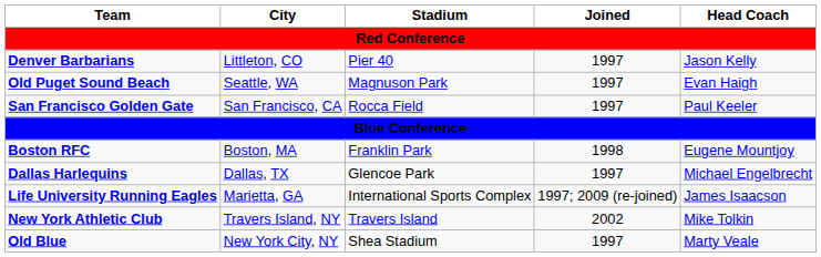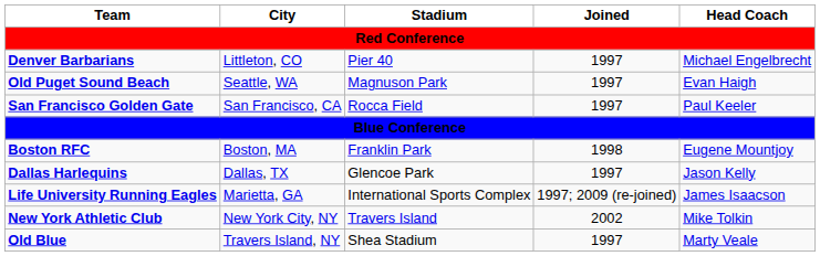 <table class="wikitable" style="text-align:left">
 <tr>
 <th style="background:white">Team</th>
 <th style="background:white">City</th>
 <th style="background:white">Stadium</th>
 <th style="background:white">Joined</th>
 <th style="background:white">Head Coach</th>
 </tr>
 <tr>
 <th style="background:red;" colspan="6"><span>Red Conference</span></th>
 </tr>
 <tr>
 <td><strong><a href='#'>Denver Barbarians</a></strong></td>
 <td><a href='#'>Littleton</a>, <a href='#'>CO</a></td>
 <td><a href='#'>Pier 40</a></td>
 <td style="text-align:center">1997</td>
-<td> <a href='#'>Jason Kelly</a></td>
+<td> <a href='#'>Michael Engelbrecht</a></td>
 </tr>
 <tr>
 <td><strong><a href='#'>Old Puget Sound Beach</a></strong></td>
 <td><a href='#'>Seattle</a>, <a href='#'>WA</a></td>
 <td><a href='#'>Magnuson Park</a></td>
 <td style="text-align:center">1997</td>
 <td> <a href='#'>Evan Haigh</a></td>
 </tr>
 <tr>
 <td><strong><a href='#'>San Francisco Golden Gate</a></strong></td>
 <td><a href='#'>San Francisco</a>, <a href='#'>CA</a></td>
 <td><a href='#'>Rocca Field</a></td>
 <td style="text-align:center">1997</td>
 <td> <a href='#'>Paul Keeler</a></td>
 </tr>
 <tr>
 <th style="background:Blue;" colspan="6"><span>Blue Conference</span></th>
 </tr>
 <tr>
 <td><strong><a href='#'>Boston RFC</a></strong></td>
 <td><a href='#'>Boston</a>, <a href='#'>MA</a></td>
 <td><a href='#'>Franklin Park</a></td>
 <td style="text-align:center">1998</td>
 <td> <a href='#'>Eugene Mountjoy</a></td>
 </tr>
 <tr>
 <td><strong><a href='#'>Dallas Harlequins</a></strong></td>
 <td><a href='#'>Dallas</a>, <a href='#'>TX</a></td>
 <td>Glencoe Park</td>
 <td style="text-align:center">1997</td>
-<td> <a href='#'>Michael Engelbrecht</a></td>
+<td> <a href='#'>Jason Kelly</a></td>
 </tr>
 <tr>
 <td><strong><a href='#'>Life University Running Eagles</a></strong></td>
 <td><a href='#'>Marietta</a>, <a href='#'>GA</a></td>
 <td>International Sports Complex</td>
 <td style="text-align:center">1997; 2009 (re-joined)</td>
 <td> <a href='#'>James Isaacson</a></td>
 </tr>
 <tr>
 <td><strong><a href='#'>New York Athletic Club</a></strong></td>
-<td><a href='#'>Travers Island</a>, <a href='#'>NY</a></td>
+<td><a href='#'>New York City</a>, <a href='#'>NY</a></td>
 <td><a href='#'>Travers Island</a></td>
 <td style="text-align:center">2002</td>
 <td> <a href='#'>Mike Tolkin</a></td>
 </tr>
 <tr>
 <td><strong><a href='#'>Old Blue</a></strong></td>
-<td><a href='#'>New York City</a>, <a href='#'>NY</a></td>
+<td><a href='#'>Travers Island</a>, <a href='#'>NY</a></td>
 <td>Shea Stadium</td>
 <td style="text-align:center">1997</td>
 <td> <a href='#'>Marty Veale</a></td>
 </tr>
 </table>
